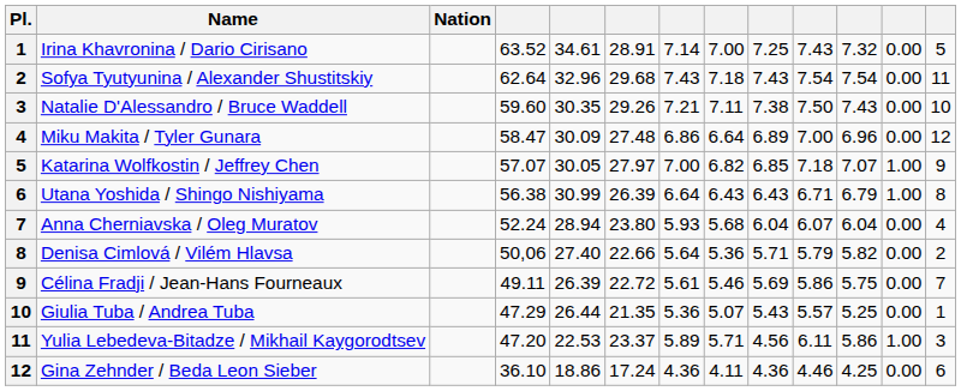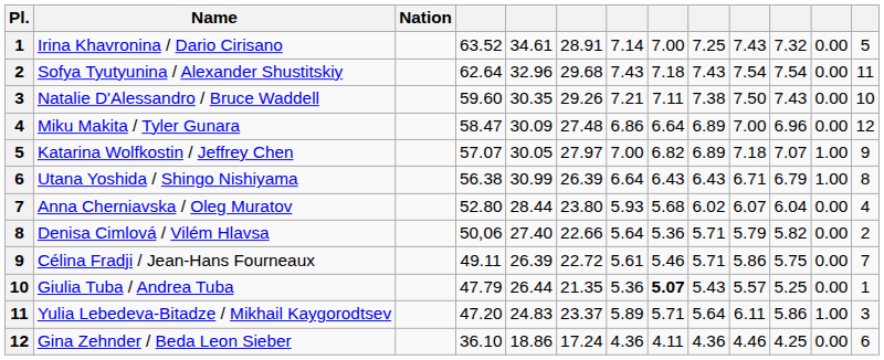 <table class="wikitable sortable" style="text-align:center">
 <tr>
 <th>Pl.</th>
 <th>Name</th>
 <th>Nation</th>
 <th></th>
 <th></th>
 <th></th>
 <th></th>
 <th></th>
 <th></th>
 <th></th>
 <th></th>
 <th></th>
 <th></th>
 </tr>
 <tr>
 <th>1</th>
 <td align="left"><a href='#'>Irina Khavronina</a> / <a href='#'>Dario Cirisano</a></td>
 <td align="left"></td>
 <td>63.52</td>
 <td>34.61</td>
 <td>28.91</td>
 <td>7.14</td>
 <td>7.00</td>
 <td>7.25</td>
 <td>7.43</td>
 <td>7.32</td>
 <td>0.00</td>
 <td>5</td>
 </tr>
 <tr>
 <th>2</th>
 <td align="left"><a href='#'>Sofya Tyutyunina</a> / <a href='#'>Alexander Shustitskiy</a></td>
 <td align="left"></td>
 <td>62.64</td>
 <td>32.96</td>
 <td>29.68</td>
 <td>7.43</td>
 <td>7.18</td>
 <td>7.43</td>
 <td>7.54</td>
 <td>7.54</td>
 <td>0.00</td>
 <td>11</td>
 </tr>
 <tr>
 <th>3</th>
 <td align="left"><a href='#'>Natalie D'Alessandro</a> / <a href='#'>Bruce Waddell</a></td>
 <td align="left"></td>
 <td>59.60</td>
 <td>30.35</td>
 <td>29.26</td>
 <td>7.21</td>
 <td>7.11</td>
 <td>7.38</td>
 <td>7.50</td>
 <td>7.43</td>
 <td>0.00</td>
 <td>10</td>
 </tr>
 <tr>
 <th>4</th>
 <td align="left"><a href='#'>Miku Makita</a> / <a href='#'>Tyler Gunara</a></td>
 <td align="left"></td>
 <td>58.47</td>
 <td>30.09</td>
 <td>27.48</td>
 <td>6.86</td>
 <td>6.64</td>
 <td>6.89</td>
 <td>7.00</td>
 <td>6.96</td>
 <td>0.00</td>
 <td>12</td>
 </tr>
 <tr>
 <th>5</th>
 <td align="left"><a href='#'>Katarina Wolfkostin</a> / <a href='#'>Jeffrey Chen</a></td>
 <td align="left"></td>
 <td>57.07</td>
 <td>30.05</td>
 <td>27.97</td>
 <td>7.00</td>
 <td>6.82</td>
-<td>6.85</td>
+<td>6.89</td>
 <td>7.18</td>
 <td>7.07</td>
 <td>1.00</td>
 <td>9</td>
 </tr>
 <tr>
 <th>6</th>
 <td align="left"><a href='#'>Utana Yoshida</a> / <a href='#'>Shingo Nishiyama</a></td>
 <td align="left"></td>
 <td>56.38</td>
 <td>30.99</td>
 <td>26.39</td>
 <td>6.64</td>
 <td>6.43</td>
 <td>6.43</td>
 <td>6.71</td>
 <td>6.79</td>
 <td>1.00</td>
 <td>8</td>
 </tr>
 <tr>
 <th>7</th>
 <td align="left"><a href='#'>Anna Cherniavska</a> / <a href='#'>Oleg Muratov</a></td>
 <td align="left"></td>
-<td>52.24</td>
-<td>28.94</td>
+<td>52.80</td>
+<td>28.44</td>
 <td>23.80</td>
 <td>5.93</td>
 <td>5.68</td>
-<td>6.04</td>
+<td>6.02</td>
 <td>6.07</td>
 <td>6.04</td>
 <td>0.00</td>
 <td>4</td>
 </tr>
 <tr>
 <th>8</th>
 <td align="left"><a href='#'>Denisa Cimlová</a> / <a href='#'>Vilém Hlavsa</a></td>
 <td align="left"></td>
 <td>50,06</td>
 <td>27.40</td>
 <td>22.66</td>
 <td>5.64</td>
 <td>5.36</td>
 <td>5.71</td>
 <td>5.79</td>
 <td>5.82</td>
 <td>0.00</td>
 <td>2</td>
 </tr>
 <tr>
 <th>9</th>
 <td align="left"><a href='#'>Célina Fradji</a> / Jean-Hans Fourneaux</td>
 <td align="left"></td>
 <td>49.11</td>
 <td>26.39</td>
 <td>22.72</td>
 <td>5.61</td>
 <td>5.46</td>
-<td>5.69</td>
+<td>5.71</td>
 <td>5.86</td>
 <td>5.75</td>
 <td>0.00</td>
 <td>7</td>
 </tr>
 <tr>
 <th>10</th>
 <td align="left"><a href='#'>Giulia Tuba</a> / <a href='#'>Andrea Tuba</a></td>
 <td align="left"></td>
-<td>47.29</td>
+<td>47.79</td>
 <td>26.44</td>
 <td>21.35</td>
 <td>5.36</td>
-<td>5.07</td>
+<td><strong>5.07</strong></td>
 <td>5.43</td>
 <td>5.57</td>
 <td>5.25</td>
 <td>0.00</td>
 <td>1</td>
 </tr>
 <tr>
 <th>11</th>
 <td align="left"><a href='#'>Yulia Lebedeva-Bitadze</a> / <a href='#'>Mikhail Kaygorodtsev</a></td>
 <td align="left"></td>
 <td>47.20</td>
-<td>22.53</td>
+<td>24.83</td>
 <td>23.37</td>
 <td>5.89</td>
 <td>5.71</td>
-<td>4.56</td>
+<td>5.64</td>
 <td>6.11</td>
 <td>5.86</td>
 <td>1.00</td>
 <td>3</td>
 </tr>
 <tr>
 <th>12</th>
 <td align="left"><a href='#'>Gina Zehnder</a> / <a href='#'>Beda Leon Sieber</a></td>
 <td align="left"></td>
 <td>36.10</td>
 <td>18.86</td>
 <td>17.24</td>
 <td>4.36</td>
 <td>4.11</td>
 <td>4.36</td>
 <td>4.46</td>
 <td>4.25</td>
 <td>0.00</td>
 <td>6</td>
 </tr>
 </table>
